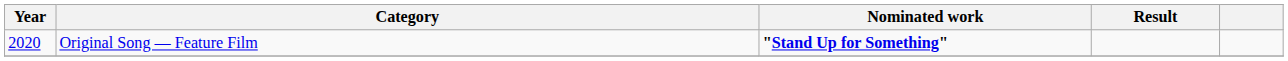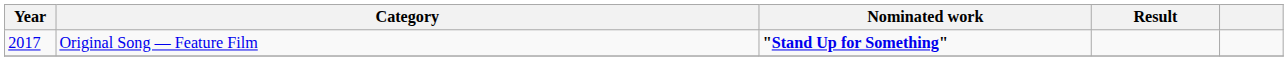 <table class="wikitable" style="width:80%;">
 <tr>
 <th style="width:4%;">Year</th>
 <th style="width:55%;">Category</th>
 <th style="width:26%;">Nominated work</th>
 <th style="width:10%;">Result</th>
 <th width=5%></th>
 </tr>
 <tr>
-<td><a href='#'>2020</a></td>
+<td><a href='#'>2017</a></td>
 <td><a href='#'>Original Song — Feature Film</a></td>
 <td><strong>"<a href='#'>Stand Up for Something</a>"</strong></td>
 <td></td>
 <td style="text-align:center;"></td>
 </tr>
 <tr>
 </tr>
 </table>
